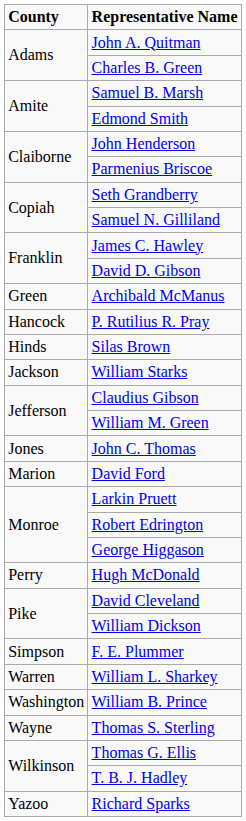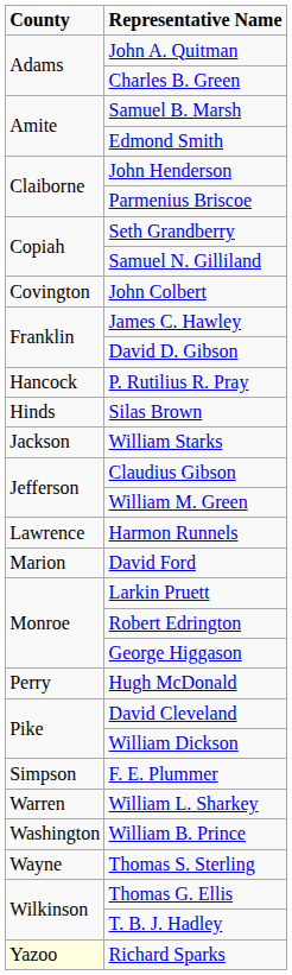 <table class="wikitable">
 <tr>
 <td><strong>County</strong></td>
 <td><strong>Representative Name</strong></td>
 </tr>
 <tr>
 <td colspan="1" rowspan="2">Adams</td>
 <td><a href='#'>John A. Quitman</a></td>
 </tr>
 <tr>
 <td><a href='#'>Charles B. Green</a></td>
 </tr>
 <tr>
 <td colspan="1" rowspan="2">Amite</td>
 <td><a href='#'>Samuel B. Marsh</a></td>
 </tr>
 <tr>
 <td><a href='#'>Edmond Smith</a></td>
 </tr>
 <tr>
 <td colspan="1" rowspan="2">Claiborne</td>
 <td><a href='#'>John Henderson</a></td>
 </tr>
 <tr>
 <td><a href='#'>Parmenius Briscoe</a></td>
 </tr>
 <tr>
 <td colspan="1" rowspan="2">Copiah</td>
 <td><a href='#'>Seth Grandberry</a></td>
 </tr>
 <tr>
 <td><a href='#'>Samuel N. Gilliland</a></td>
 </tr>
 <tr>
+<td>Covington</td>
+<td><a href='#'>John Colbert</a></td>
+</tr>
+<tr>
 <td colspan="1" rowspan="2">Franklin</td>
 <td><a href='#'>James C. Hawley</a></td>
 </tr>
 <tr>
 <td><a href='#'>David D. Gibson</a></td>
-</tr>
-<tr>
-<td colspan="1">Green</td>
-<td><a href='#'>Archibald McManus</a></td>
 </tr>
 <tr>
 <td colspan="1">Hancock</td>
 <td><a href='#'>P. Rutilius R. Pray</a></td>
 </tr>
 <tr>
 <td>Hinds</td>
 <td><a href='#'>Silas Brown</a></td>
 </tr>
 <tr>
 <td>Jackson</td>
 <td><a href='#'>William Starks</a></td>
 </tr>
 <tr>
 <td colspan="1" rowspan="2">Jefferson</td>
 <td><a href='#'>Claudius Gibson</a></td>
 </tr>
 <tr>
 <td><a href='#'>William M. Green</a></td>
 </tr>
 <tr>
-<td>Jones</td>
-<td><a href='#'>John C. Thomas</a></td>
+<td colspan="1">Lawrence</td>
+<td><a href='#'>Harmon Runnels</a></td>
 </tr>
 <tr>
 <td>Marion</td>
 <td><a href='#'>David Ford</a></td>
 </tr>
 <tr>
 <td colspan="1" rowspan="3">Monroe</td>
 <td><a href='#'>Larkin Pruett</a></td>
 </tr>
 <tr>
 <td><a href='#'>Robert Edrington</a></td>
 </tr>
 <tr>
 <td><a href='#'>George Higgason</a></td>
 </tr>
 <tr>
 <td colspan="1">Perry</td>
 <td><a href='#'>Hugh McDonald</a></td>
 </tr>
 <tr>
 <td colspan="1" rowspan="2">Pike</td>
 <td><a href='#'>David Cleveland</a></td>
 </tr>
 <tr>
 <td><a href='#'>William Dickson</a></td>
 </tr>
 <tr>
 <td>Simpson</td>
 <td><a href='#'>F. E. Plummer</a></td>
 </tr>
 <tr>
 <td>Warren</td>
 <td><a href='#'>William L. Sharkey</a></td>
 </tr>
 <tr>
 <td>Washington</td>
 <td><a href='#'>William B. Prince</a></td>
 </tr>
 <tr>
 <td colspan="1">Wayne</td>
 <td><a href='#'>Thomas S. Sterling</a></td>
 </tr>
 <tr>
 <td colspan="1" rowspan="2">Wilkinson</td>
 <td><a href='#'>Thomas G. Ellis</a></td>
 </tr>
 <tr>
 <td><a href='#'>T. B. J. Hadley</a></td>
 </tr>
 <tr>
-<td>Yazoo</td>
+<td style="background: lightyellow;">Yazoo</td>
 <td><a href='#'>Richard Sparks</a></td>
 </tr>
 </table>
